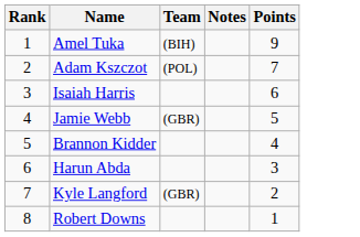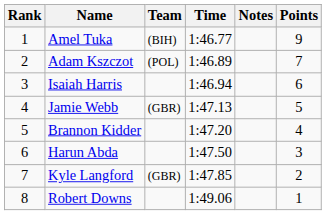 <table class="wikitable sortable" style="text-align:center">
 <tr>
 <th>Rank</th>
 <th>Name</th>
 <th>Team</th>
+<th>Time</th>
 <th>Notes</th>
 <th>Points</th>
 </tr>
 <tr>
 <td>1</td>
 <td align=left><a href='#'>Amel Tuka</a></td>
 <td align=left> <small>(BIH)</small></td>
+<td>1:46.77</td>
 <td></td>
 <td>9</td>
 </tr>
 <tr>
 <td>2</td>
 <td align=left><a href='#'>Adam Kszczot</a></td>
 <td align=left> <small>(POL)</small></td>
+<td>1:46.89</td>
 <td></td>
 <td>7</td>
 </tr>
 <tr>
 <td>3</td>
 <td align=left><a href='#'>Isaiah Harris</a></td>
 <td align=left></td>
+<td>1:46.94</td>
 <td></td>
 <td>6</td>
 </tr>
 <tr>
 <td>4</td>
 <td align=left><a href='#'>Jamie Webb</a></td>
 <td align=left> <small>(GBR)</small></td>
+<td>1:47.13</td>
 <td></td>
 <td>5</td>
 </tr>
 <tr>
 <td>5</td>
 <td align=left><a href='#'>Brannon Kidder</a></td>
 <td align=left></td>
+<td>1:47.20</td>
 <td></td>
 <td>4</td>
 </tr>
 <tr>
 <td>6</td>
 <td align=left><a href='#'>Harun Abda</a></td>
 <td align=left></td>
+<td>1:47.50</td>
 <td></td>
 <td>3</td>
 </tr>
 <tr>
 <td>7</td>
 <td align=left><a href='#'>Kyle Langford</a></td>
 <td align=left> <small>(GBR)</small></td>
+<td>1:47.85</td>
 <td></td>
 <td>2</td>
 </tr>
 <tr>
 <td>8</td>
 <td align=left><a href='#'>Robert Downs</a></td>
 <td align=left></td>
+<td>1:49.06</td>
 <td></td>
 <td>1</td>
 </tr>
 </table>
